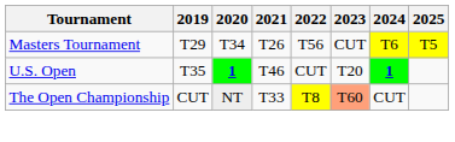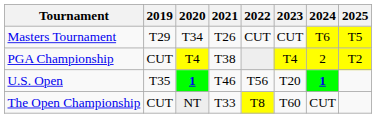 <table class="wikitable" style="font-size:95%;text-align:center;">
 <tr>
 <th>Tournament</th>
 <th>2019</th>
 <th>2020</th>
 <th>2021</th>
 <th>2022</th>
 <th>2023</th>
 <th>2024</th>
 <th>2025</th>
 </tr>
 <tr>
 <td align=left><a href='#'>Masters Tournament</a></td>
 <td>T29</td>
 <td>T34</td>
 <td>T26</td>
-<td>T56</td>
+<td>CUT</td>
 <td>CUT</td>
 <td style="background:yellow;">T6</td>
 <td style="background:yellow;">T5</td>
+</tr>
+<tr>
+<td align=left><a href='#'>PGA Championship</a></td>
+<td>CUT</td>
+<td style="background:yellow;">T4</td>
+<td>T38</td>
+<td style="background:#eeeeee;"></td>
+<td style="background:yellow;">T4</td>
+<td style="background:yellow;">2</td>
+<td style="background:yellow;">T2</td>
 </tr>
 <tr>
 <td align=left><a href='#'>U.S. Open</a></td>
 <td>T35</td>
 <td style="background:lime;"><a href='#'><strong>1</strong></a></td>
 <td>T46</td>
-<td>CUT</td>
+<td>T56</td>
 <td>T20</td>
 <td style="background:lime;"><a href='#'><strong>1</strong></a></td>
 <td></td>
 </tr>
 <tr>
 <td align=left><a href='#'>The Open Championship</a></td>
 <td>CUT</td>
 <td style="background:#eeeeee;">NT</td>
 <td>T33</td>
 <td style="background:yellow;">T8</td>
-<td style="background: lightsalmon;">T60</td>
+<td>T60</td>
 <td>CUT</td>
 <td></td>
 </tr>
 </table>
